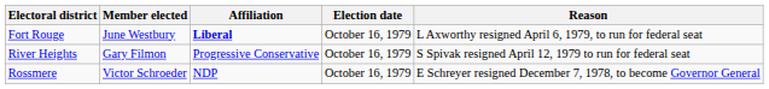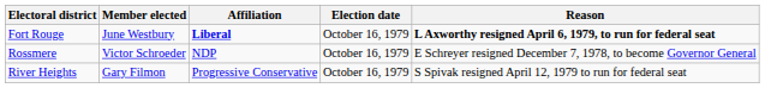 <table class="wikitable sortable">
 <tr>
 <th>Electoral district</th>
 <th>Member elected</th>
 <th>Affiliation</th>
 <th>Election date</th>
 <th>Reason</th>
 </tr>
 <tr>
 <td><a href='#'>Fort Rouge</a></td>
 <td><a href='#'>June Westbury</a></td>
 <td><strong><a href='#'>Liberal</a></strong></td>
 <td>October 16, 1979</td>
-<td>L Axworthy resigned April 6, 1979, to run for federal seat</td>
+<td><strong>L Axworthy resigned April 6, 1979, to run for federal seat</strong></td>
+</tr>
+<tr>
+<td><a href='#'>Rossmere</a></td>
+<td><a href='#'>Victor Schroeder</a></td>
+<td><a href='#'>NDP</a></td>
+<td>October 16, 1979</td>
+<td>E Schreyer resigned December 7, 1978, to become <a href='#'>Governor General</a></td>
 </tr>
 <tr>
 <td><a href='#'>River Heights</a></td>
 <td><a href='#'>Gary Filmon</a></td>
 <td><a href='#'>Progressive Conservative</a></td>
 <td>October 16, 1979</td>
 <td>S Spivak resigned April 12, 1979 to run for federal seat</td>
 </tr>
-<tr>
-<td><a href='#'>Rossmere</a></td>
-<td><a href='#'>Victor Schroeder</a></td>
-<td><a href='#'>NDP</a></td>
-<td>October 16, 1979</td>
-<td>E Schreyer resigned December 7, 1978, to become <a href='#'>Governor General</a></td>
-</tr>
 </table>
